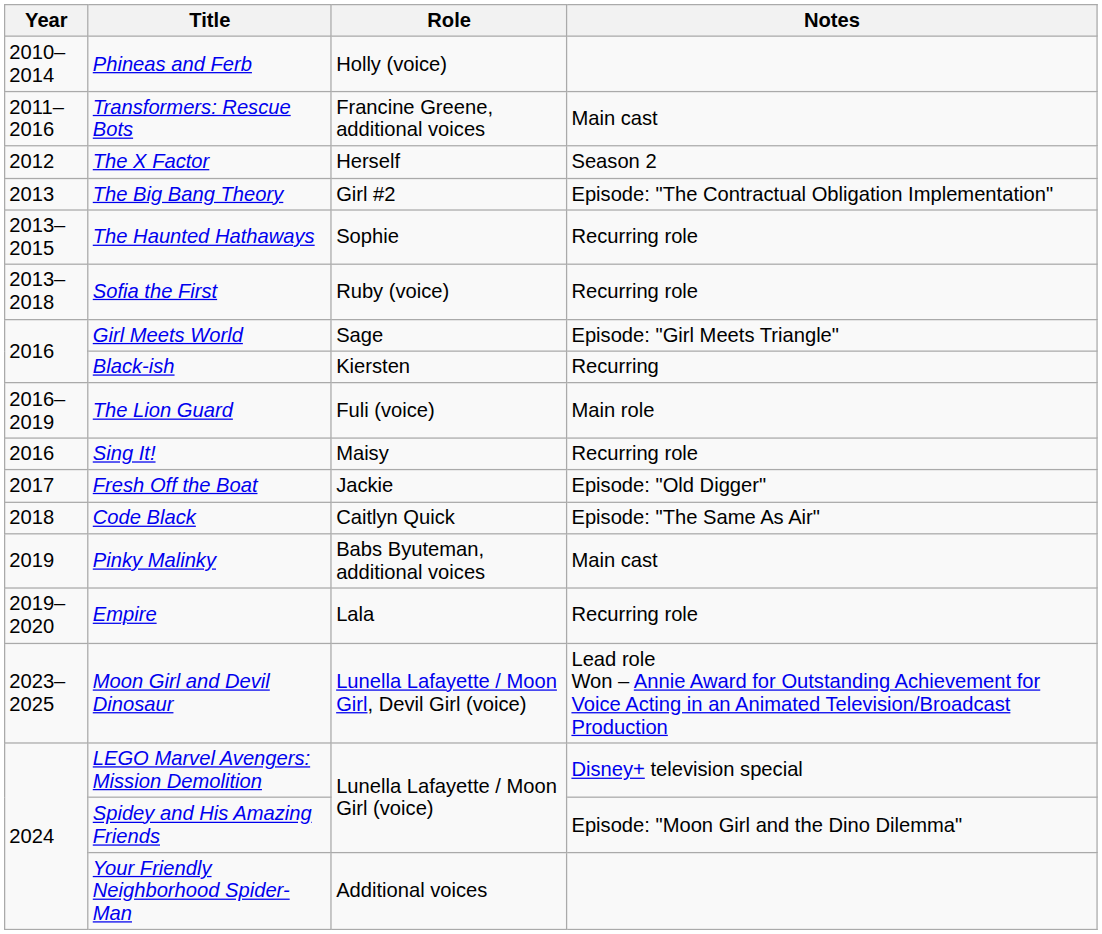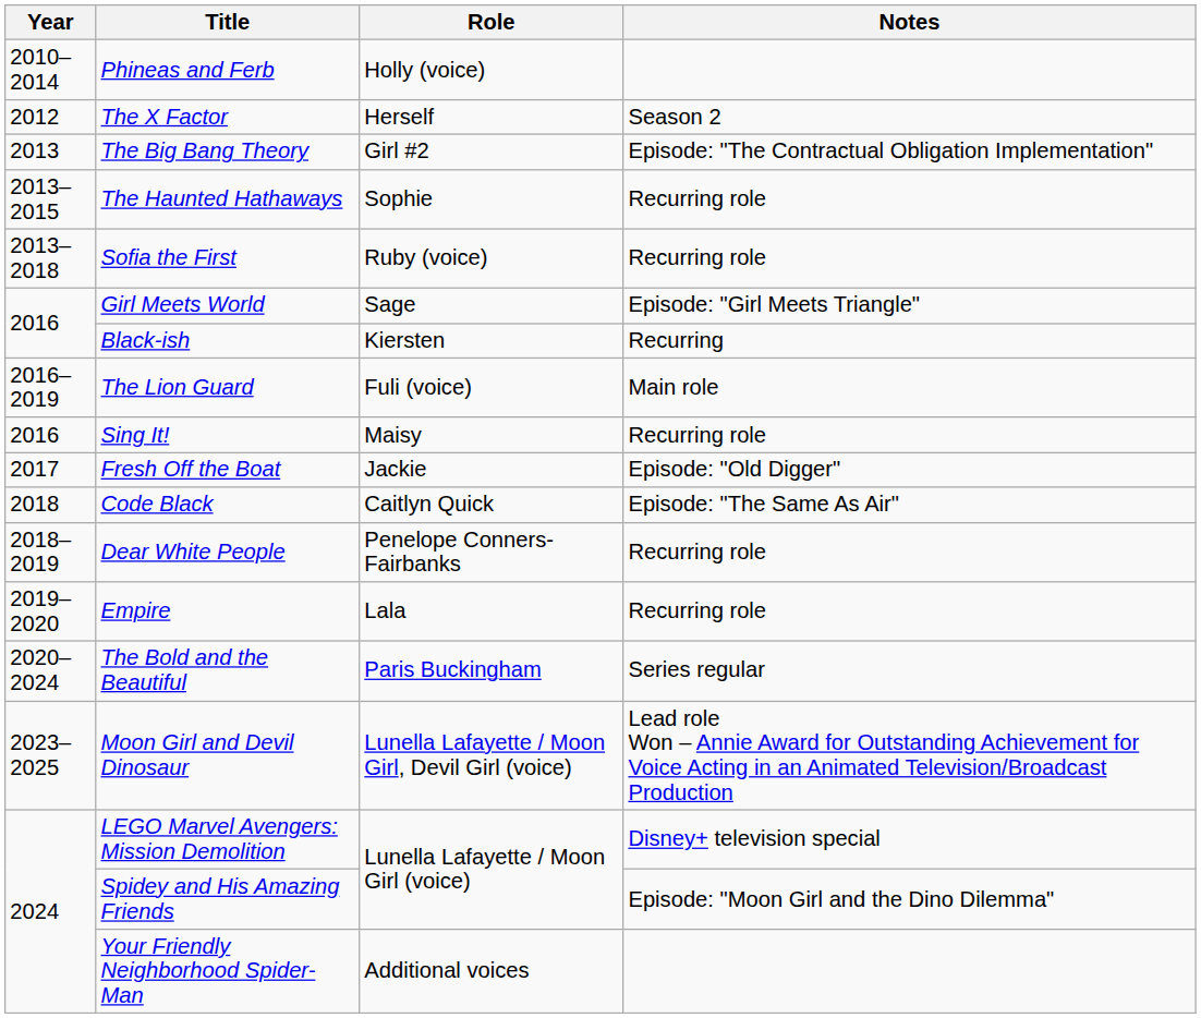 <table class="wikitable">
 <tr>
 <th>Year</th>
 <th>Title</th>
 <th>Role</th>
 <th>Notes</th>
 </tr>
 <tr>
 <td>2010–2014</td>
 <td><em><a href='#'>Phineas and Ferb</a></em></td>
 <td>Holly (voice)</td>
 <td></td>
-</tr>
-<tr>
-<td>2011–2016</td>
-<td><em><a href='#'>Transformers: Rescue Bots</a></em></td>
-<td>Francine Greene, additional voices</td>
-<td>Main cast</td>
 </tr>
 <tr>
 <td>2012</td>
 <td><em><a href='#'>The X Factor</a></em></td>
 <td>Herself</td>
 <td>Season 2</td>
 </tr>
 <tr>
 <td>2013</td>
 <td><em><a href='#'>The Big Bang Theory</a></em></td>
 <td>Girl #2</td>
 <td>Episode: "The Contractual Obligation Implementation"</td>
 </tr>
 <tr>
 <td>2013–2015</td>
 <td><em><a href='#'>The Haunted Hathaways</a></em></td>
 <td>Sophie</td>
 <td>Recurring role</td>
 </tr>
 <tr>
 <td>2013–2018</td>
 <td><em><a href='#'>Sofia the First</a></em></td>
 <td>Ruby (voice)</td>
 <td>Recurring role</td>
 </tr>
 <tr>
 <td rowspan=2>2016</td>
 <td><em><a href='#'>Girl Meets World</a></em></td>
 <td>Sage</td>
 <td>Episode: "Girl Meets Triangle"</td>
 </tr>
 <tr>
 <td><em><a href='#'>Black-ish</a></em></td>
 <td>Kiersten</td>
 <td>Recurring</td>
 </tr>
 <tr>
 <td>2016–2019</td>
 <td><em><a href='#'>The Lion Guard</a></em></td>
 <td>Fuli (voice)</td>
 <td>Main role</td>
 </tr>
 <tr>
 <td>2016</td>
 <td><em><a href='#'>Sing It!</a></em></td>
 <td>Maisy</td>
 <td>Recurring role</td>
 </tr>
 <tr>
 <td>2017</td>
 <td><em><a href='#'>Fresh Off the Boat</a></em></td>
 <td>Jackie</td>
 <td>Episode: "Old Digger"</td>
 </tr>
 <tr>
 <td>2018</td>
 <td><em><a href='#'>Code Black</a></em></td>
 <td>Caitlyn Quick</td>
 <td>Episode: "The Same As Air"</td>
 </tr>
 <tr>
-<td>2019</td>
-<td><em><a href='#'>Pinky Malinky</a></em></td>
-<td>Babs Byuteman, additional voices</td>
-<td>Main cast</td>
+<td>2018–2019</td>
+<td><em><a href='#'>Dear White People</a></em></td>
+<td>Penelope Conners-Fairbanks</td>
+<td>Recurring role</td>
 </tr>
 <tr>
 <td>2019–2020</td>
 <td><em><a href='#'>Empire</a></em></td>
 <td>Lala</td>
 <td>Recurring role</td>
+</tr>
+<tr>
+<td>2020–2024</td>
+<td><em><a href='#'>The Bold and the Beautiful</a></em></td>
+<td><a href='#'>Paris Buckingham</a></td>
+<td>Series regular</td>
 </tr>
 <tr>
 <td>2023–2025</td>
 <td><em><a href='#'>Moon Girl and Devil Dinosaur</a></em></td>
 <td><a href='#'>Lunella Lafayette / Moon Girl</a>, Devil Girl (voice)</td>
 <td>Lead role<br>Won – <a href='#'>Annie Award for Outstanding Achievement for Voice Acting in an Animated Television/Broadcast Production</a></td>
 </tr>
 <tr>
 <td rowspan="3">2024</td>
 <td><em><a href='#'>LEGO Marvel Avengers: Mission Demolition</a></em></td>
 <td rowspan="2">Lunella Lafayette / Moon Girl (voice)</td>
 <td><a href='#'>Disney+</a> television special</td>
 </tr>
 <tr>
 <td><em><a href='#'>Spidey and His Amazing Friends</a></em></td>
 <td>Episode: "Moon Girl and the Dino Dilemma"</td>
 </tr>
 <tr>
 <td><a href='#'><em>Your Friendly Neighborhood Spider-Man</em></a></td>
 <td>Additional voices</td>
 <td></td>
 </tr>
 </table>
